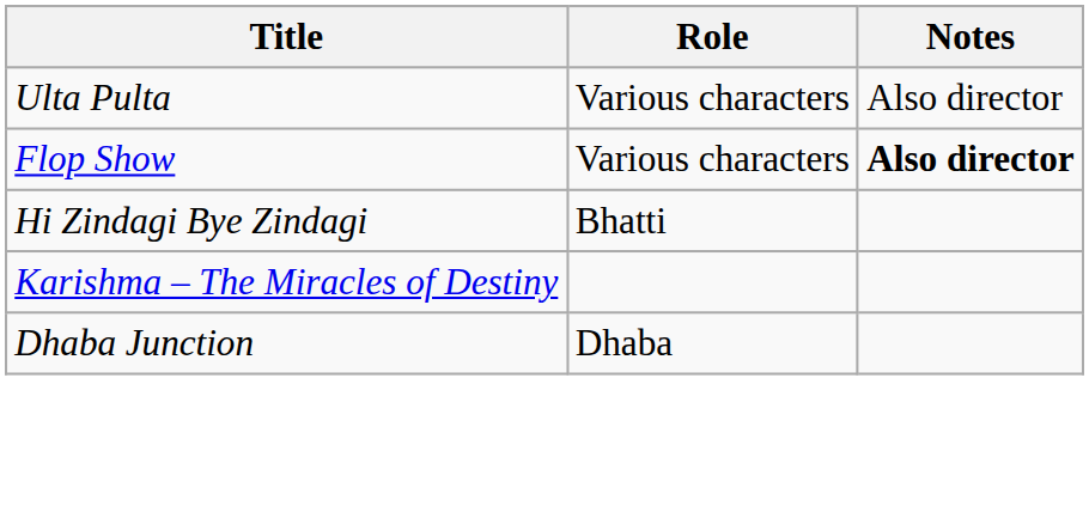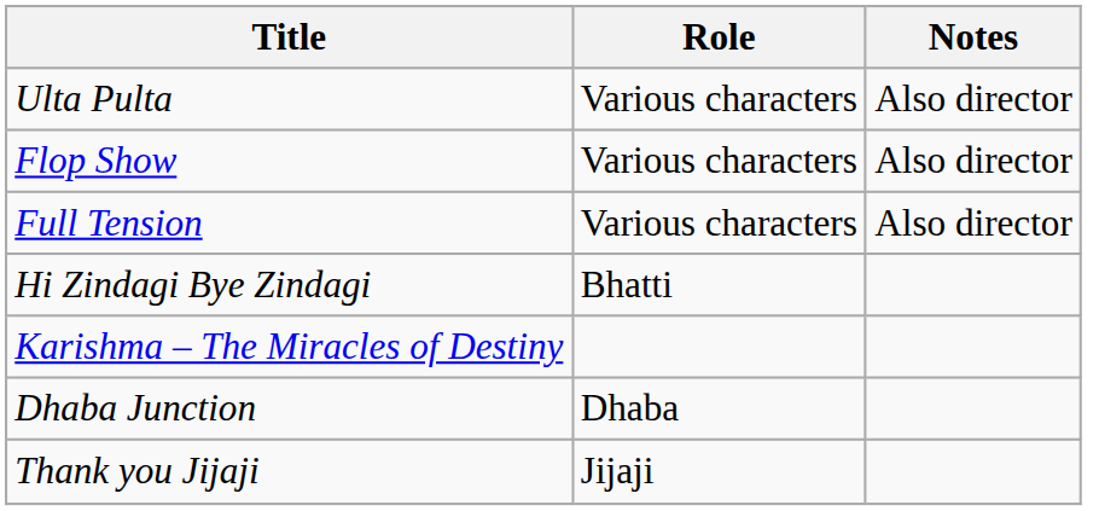 <table class="wikitable" style="font-size: 95%;">
 <tr>
 <th>Title</th>
 <th>Role</th>
 <th>Notes</th>
 </tr>
 <tr>
 <td><em>Ulta Pulta</em></td>
 <td>Various characters</td>
 <td>Also director</td>
 </tr>
 <tr>
 <td><em><a href='#'>Flop Show</a></em></td>
 <td>Various characters</td>
-<td><strong>Also director</strong></td>
+<td>Also director</td>
+</tr>
+<tr>
+<td><em><a href='#'>Full Tension</a></em></td>
+<td>Various characters</td>
+<td>Also director</td>
 </tr>
 <tr>
 <td><em>Hi Zindagi Bye Zindagi</em></td>
 <td>Bhatti</td>
 <td></td>
 </tr>
 <tr>
 <td><em><a href='#'>Karishma – The Miracles of Destiny</a></em></td>
 <td></td>
 <td></td>
 </tr>
 <tr>
 <td><em>Dhaba Junction</em></td>
 <td>Dhaba</td>
 <td></td>
 </tr>
+<tr>
+<td><em>Thank you Jijaji</em></td>
+<td>Jijaji</td>
+<td></td>
+</tr>
 </table>
